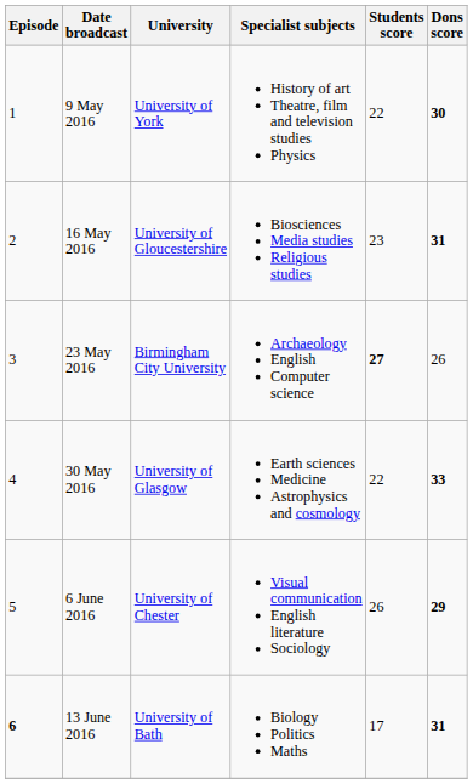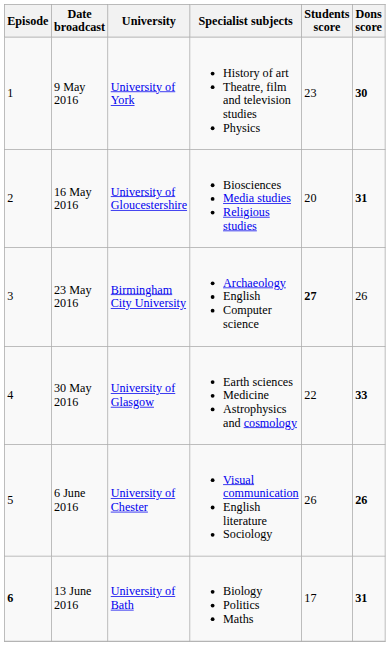 <table class="wikitable" width="80%">
 <tr bgcolor="#cccccc">
 <th>Episode</th>
 <th>Date broadcast</th>
 <th>University</th>
 <th>Specialist subjects</th>
 <th>Students score</th>
 <th>Dons score</th>
 </tr>
 <tr>
 <td>1</td>
 <td>9 May 2016</td>
 <td><a href='#'>University of York</a></td>
 <td><br><ul><li>History of art</li><li>Theatre, film and television studies</li><li>Physics</li></ul></td>
-<td>22</td>
+<td>23</td>
 <td><strong>30</strong></td>
 </tr>
 <tr>
 <td>2</td>
 <td>16 May 2016</td>
 <td><a href='#'>University of Gloucestershire</a></td>
 <td><br><ul><li>Biosciences</li><li><a href='#'>Media studies</a></li><li><a href='#'>Religious studies</a></li></ul></td>
-<td>23</td>
+<td>20</td>
 <td><strong>31</strong></td>
 </tr>
 <tr>
 <td>3</td>
 <td>23 May 2016</td>
 <td><a href='#'>Birmingham City University</a></td>
 <td><br><ul><li><a href='#'>Archaeology</a></li><li>English</li><li>Computer science</li></ul></td>
 <td><strong>27</strong></td>
 <td>26</td>
 </tr>
 <tr>
 <td>4</td>
 <td>30 May 2016</td>
 <td><a href='#'>University of Glasgow</a></td>
 <td><br><ul><li>Earth sciences</li><li>Medicine</li><li>Astrophysics and <a href='#'>cosmology</a></li></ul></td>
 <td>22</td>
 <td><strong>33</strong></td>
 </tr>
 <tr>
 <td>5</td>
 <td>6 June 2016</td>
 <td><a href='#'>University of Chester</a></td>
 <td><br><ul><li><a href='#'>Visual communication</a></li><li>English literature</li><li>Sociology</li></ul></td>
 <td>26</td>
-<td><strong>29</strong></td>
+<td><strong>26</strong></td>
 </tr>
 <tr>
 <td><strong>6</strong></td>
 <td>13 June 2016</td>
 <td><a href='#'>University of Bath</a></td>
 <td><br><ul><li>Biology</li><li>Politics</li><li>Maths</li></ul></td>
 <td>17</td>
 <td><strong>31</strong></td>
 </tr>
 <tr>
 </tr>
 </table>
